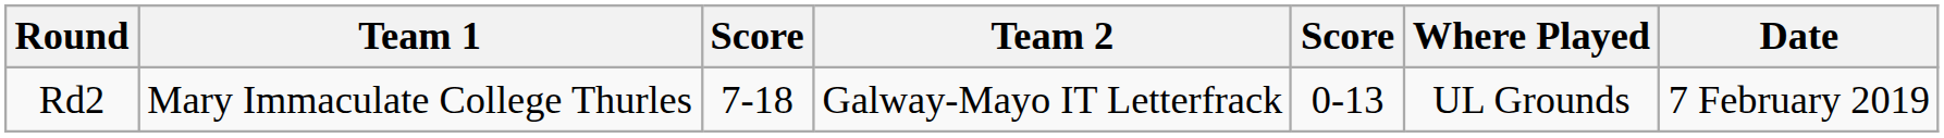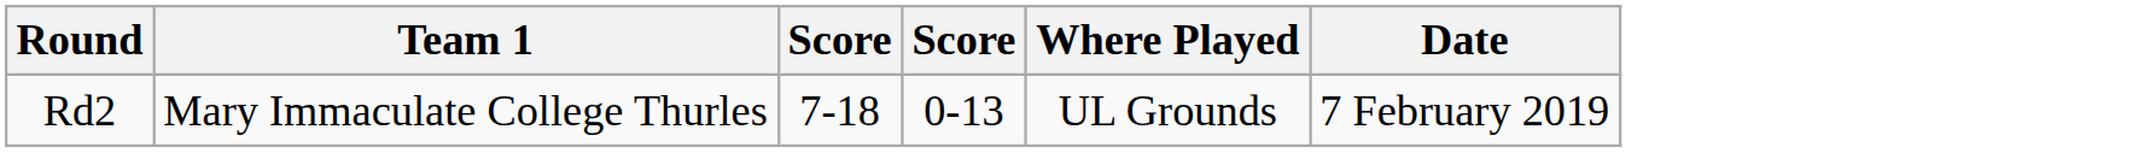 <table class="wikitable">
 <tr style="background:#efefef">
 <th>Round</th>
 <th>Team 1</th>
 <th>Score</th>
-<th>Team 2</th>
 <th>Score</th>
 <th>Where Played</th>
 <th>Date</th>
 </tr>
 <tr align="center">
 <td>Rd2</td>
 <td>Mary Immaculate College Thurles</td>
 <td>7-18</td>
-<td>Galway-Mayo IT Letterfrack</td>
 <td>0-13</td>
 <td>UL Grounds</td>
 <td>7 February 2019</td>
 </tr>
 </table>
